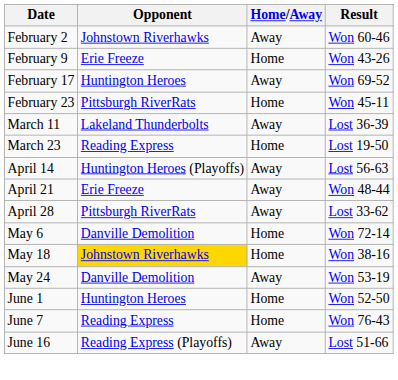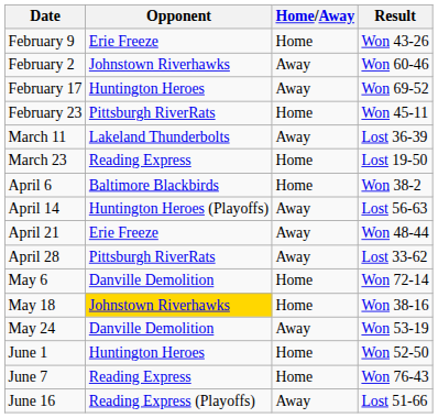 <table class="wikitable">
 <tr>
 <th>Date</th>
 <th>Opponent</th>
 <th><a href='#'>Home</a>/<a href='#'>Away</a></th>
 <th>Result</th>
 </tr>
 <tr>
+<td>February 9</td>
+<td><a href='#'>Erie Freeze</a></td>
+<td>Home</td>
+<td><a href='#'>Won</a> 43-26</td>
+</tr>
+<tr>
 <td>February 2</td>
 <td><a href='#'>Johnstown Riverhawks</a></td>
 <td>Away</td>
 <td><a href='#'>Won</a> 60-46</td>
-</tr>
-<tr>
-<td>February 9</td>
-<td><a href='#'>Erie Freeze</a></td>
-<td>Home</td>
-<td><a href='#'>Won</a> 43-26</td>
 </tr>
 <tr>
 <td>February 17</td>
 <td><a href='#'>Huntington Heroes</a></td>
 <td>Away</td>
 <td><a href='#'>Won</a> 69-52</td>
 </tr>
 <tr>
 <td>February 23</td>
 <td><a href='#'>Pittsburgh RiverRats</a></td>
 <td>Home</td>
 <td><a href='#'>Won</a> 45-11</td>
 </tr>
 <tr>
 <td>March 11</td>
 <td><a href='#'>Lakeland Thunderbolts</a></td>
 <td>Away</td>
 <td><a href='#'>Lost</a> 36-39</td>
 </tr>
 <tr>
 <td>March 23</td>
 <td><a href='#'>Reading Express</a></td>
 <td>Home</td>
 <td><a href='#'>Lost</a> 19-50</td>
+</tr>
+<tr>
+<td>April 6</td>
+<td><a href='#'>Baltimore Blackbirds</a></td>
+<td>Home</td>
+<td><a href='#'>Won</a> 38-2</td>
 </tr>
 <tr>
 <td>April 14</td>
 <td><a href='#'>Huntington Heroes</a> (Playoffs)</td>
 <td>Away</td>
 <td><a href='#'>Lost</a> 56-63</td>
 </tr>
 <tr>
 <td>April 21</td>
 <td><a href='#'>Erie Freeze</a></td>
 <td>Away</td>
 <td><a href='#'>Won</a> 48-44</td>
 </tr>
 <tr>
 <td>April 28</td>
 <td><a href='#'>Pittsburgh RiverRats</a></td>
 <td>Away</td>
 <td><a href='#'>Lost</a> 33-62</td>
 </tr>
 <tr>
 <td>May 6</td>
 <td><a href='#'>Danville Demolition</a></td>
 <td>Home</td>
 <td><a href='#'>Won</a> 72-14</td>
 </tr>
 <tr>
 <td>May 18</td>
 <td style="background: gold;"><a href='#'>Johnstown Riverhawks</a></td>
 <td>Home</td>
 <td><a href='#'>Won</a> 38-16</td>
 </tr>
 <tr>
 <td>May 24</td>
 <td><a href='#'>Danville Demolition</a></td>
 <td>Away</td>
 <td><a href='#'>Won</a> 53-19</td>
 </tr>
 <tr>
 <td>June 1</td>
 <td><a href='#'>Huntington Heroes</a></td>
 <td>Home</td>
 <td><a href='#'>Won</a> 52-50</td>
 </tr>
 <tr>
 <td>June 7</td>
 <td><a href='#'>Reading Express</a></td>
 <td>Home</td>
 <td><a href='#'>Won</a> 76-43</td>
 </tr>
 <tr>
 <td>June 16</td>
 <td><a href='#'>Reading Express</a> (Playoffs)</td>
 <td>Away</td>
 <td><a href='#'>Lost</a> 51-66</td>
 </tr>
 </table>
